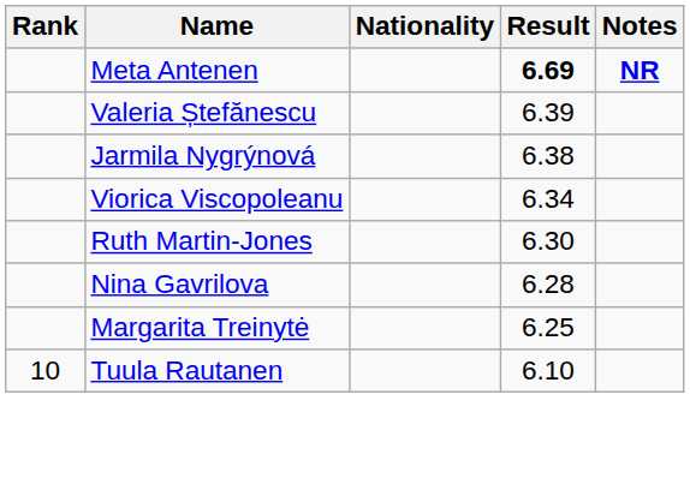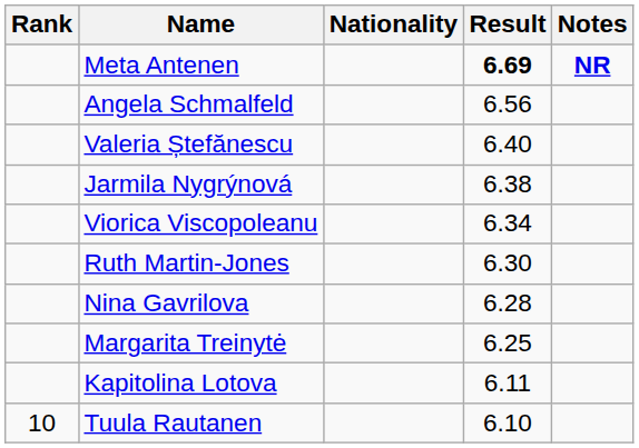 <table class="wikitable sortable" style="text-align:center">
 <tr>
 <th>Rank</th>
 <th>Name</th>
 <th>Nationality</th>
 <th>Result</th>
 <th>Notes</th>
 </tr>
 <tr>
 <td></td>
 <td align="left"><a href='#'>Meta Antenen</a></td>
 <td align=left></td>
 <td><strong>6.69</strong></td>
 <td><strong><a href='#'>NR</a></strong></td>
 </tr>
 <tr>
 <td></td>
+<td align="left"><a href='#'>Angela Schmalfeld</a></td>
+<td align=left></td>
+<td>6.56</td>
+<td></td>
+</tr>
+<tr>
+<td></td>
 <td align="left"><a href='#'>Valeria Ștefănescu</a></td>
 <td align=left></td>
-<td>6.39</td>
+<td>6.40</td>
 <td></td>
 </tr>
 <tr>
 <td></td>
 <td align="left"><a href='#'>Jarmila Nygrýnová</a></td>
 <td align=left></td>
 <td>6.38</td>
 <td></td>
 </tr>
 <tr>
 <td></td>
 <td align="left"><a href='#'>Viorica Viscopoleanu</a></td>
 <td align=left></td>
 <td>6.34</td>
 <td></td>
 </tr>
 <tr>
 <td></td>
 <td align="left"><a href='#'>Ruth Martin-Jones</a></td>
 <td align=left></td>
 <td>6.30</td>
 <td></td>
 </tr>
 <tr>
 <td></td>
 <td align="left"><a href='#'>Nina Gavrilova</a></td>
 <td align=left></td>
 <td>6.28</td>
 <td></td>
 </tr>
 <tr>
 <td></td>
 <td align="left"><a href='#'>Margarita Treinytė</a></td>
 <td align=left></td>
 <td>6.25</td>
 <td></td>
 </tr>
 <tr>
+<td></td>
+<td align="left"><a href='#'>Kapitolina Lotova</a></td>
+<td align=left></td>
+<td>6.11</td>
+<td></td>
+</tr>
+<tr>
 <td>10</td>
 <td align="left"><a href='#'>Tuula Rautanen</a></td>
 <td align=left></td>
 <td>6.10</td>
 <td></td>
 </tr>
 </table>
